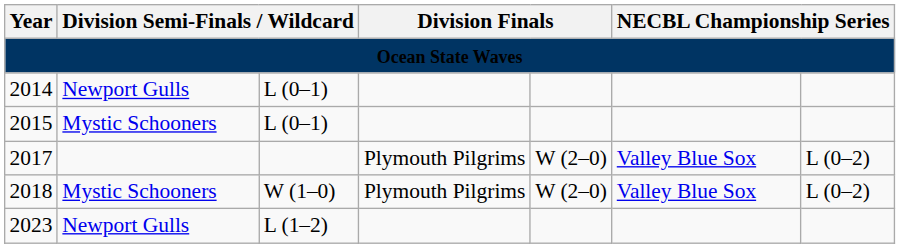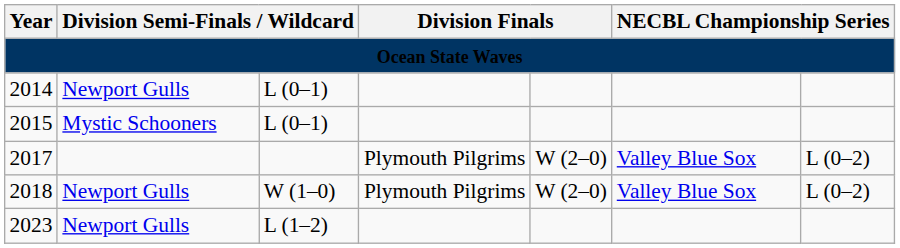 <table class="wikitable">
 <tr>
 <th>Year</th>
 <th colspan=2>Division Semi-Finals / Wildcard</th>
 <th colspan=2>Division Finals</th>
 <th colspan=2>NECBL Championship Series</th>
 </tr>
 <tr>
 <th style="background-color:#003463" colspan="7"><span><small>Ocean State Waves</small></span></th>
 </tr>
 <tr>
 <td>2014</td>
 <td><a href='#'>Newport Gulls</a></td>
 <td>L (0–1)</td>
 <td></td>
 <td></td>
 <td></td>
 <td></td>
 </tr>
 <tr>
 <td>2015</td>
 <td><a href='#'>Mystic Schooners</a></td>
 <td>L (0–1)</td>
 <td></td>
 <td></td>
 <td></td>
 <td></td>
 </tr>
 <tr>
 <td>2017</td>
 <td></td>
 <td></td>
 <td>Plymouth Pilgrims</td>
 <td>W (2–0)</td>
 <td><a href='#'>Valley Blue Sox</a></td>
 <td>L (0–2)</td>
 </tr>
 <tr>
 <td>2018</td>
-<td><a href='#'>Mystic Schooners</a></td>
+<td><a href='#'>Newport Gulls</a></td>
 <td>W (1–0)</td>
 <td>Plymouth Pilgrims</td>
 <td>W (2–0)</td>
 <td><a href='#'>Valley Blue Sox</a></td>
 <td>L (0–2)</td>
 </tr>
 <tr>
 <td>2023</td>
 <td><a href='#'>Newport Gulls</a></td>
 <td>L (1–2)</td>
 <td></td>
 <td></td>
 <td></td>
 <td></td>
 </tr>
 </table>
